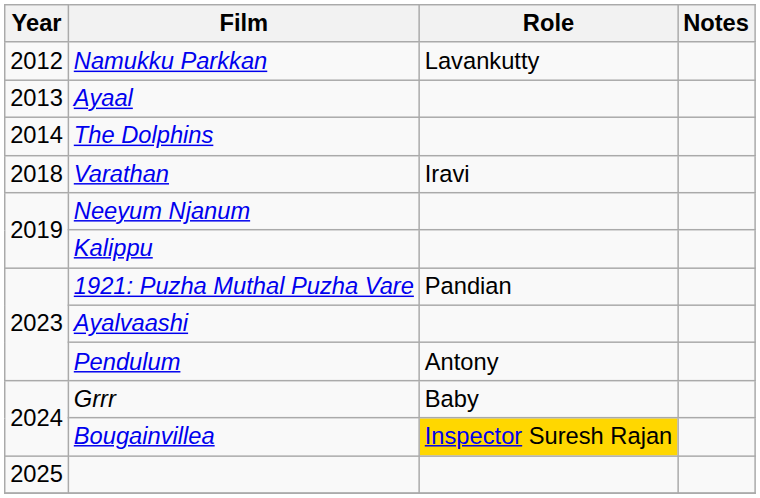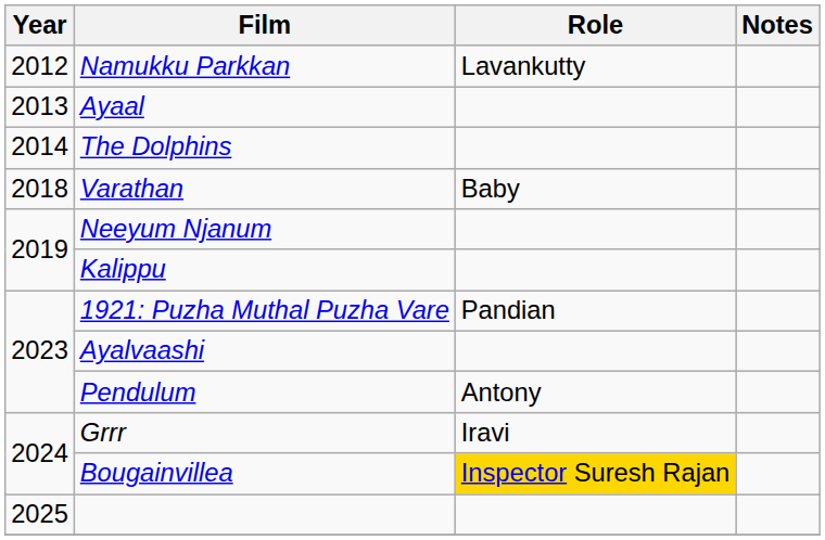 <table class="wikitable sortable">
 <tr>
 <th>Year</th>
 <th>Film</th>
 <th>Role</th>
 <th class="unsortable">Notes</th>
 </tr>
 <tr>
 <td>2012</td>
 <td><em><a href='#'>Namukku Parkkan</a></em></td>
 <td>Lavankutty</td>
 <td></td>
 </tr>
 <tr>
 <td>2013</td>
 <td><em><a href='#'>Ayaal</a></em></td>
 <td></td>
 <td></td>
 </tr>
 <tr>
 <td>2014</td>
 <td><em><a href='#'>The Dolphins</a></em></td>
 <td></td>
 <td></td>
 </tr>
 <tr>
 <td>2018</td>
 <td><em><a href='#'>Varathan</a></em></td>
-<td>Iravi</td>
+<td>Baby</td>
 <td></td>
 </tr>
 <tr>
 <td rowspan=2>2019</td>
 <td><em><a href='#'>Neeyum Njanum</a></em></td>
 <td></td>
 <td></td>
 </tr>
 <tr>
 <td><em><a href='#'>Kalippu</a></em></td>
 <td></td>
 <td></td>
 </tr>
 <tr>
 <td rowspan=3>2023</td>
 <td><em><a href='#'>1921: Puzha Muthal Puzha Vare</a></em></td>
 <td>Pandian</td>
 <td></td>
 </tr>
 <tr>
 <td><em><a href='#'>Ayalvaashi</a></em></td>
 <td></td>
 <td></td>
 </tr>
 <tr>
 <td><em><a href='#'>Pendulum</a></em></td>
 <td>Antony</td>
 <td></td>
 </tr>
 <tr>
 <td rowspan=2>2024</td>
 <td><em>Grrr</em></td>
-<td>Baby</td>
+<td>Iravi</td>
 <td></td>
 </tr>
 <tr>
 <td><em><a href='#'>Bougainvillea</a></em></td>
 <td style="background: gold;"><a href='#'>Inspector</a> Suresh Rajan</td>
 <td></td>
 </tr>
 <tr>
 <td>2025</td>
 <td></td>
 <td></td>
 <td></td>
 </tr>
 <tr>
 </tr>
 </table>
